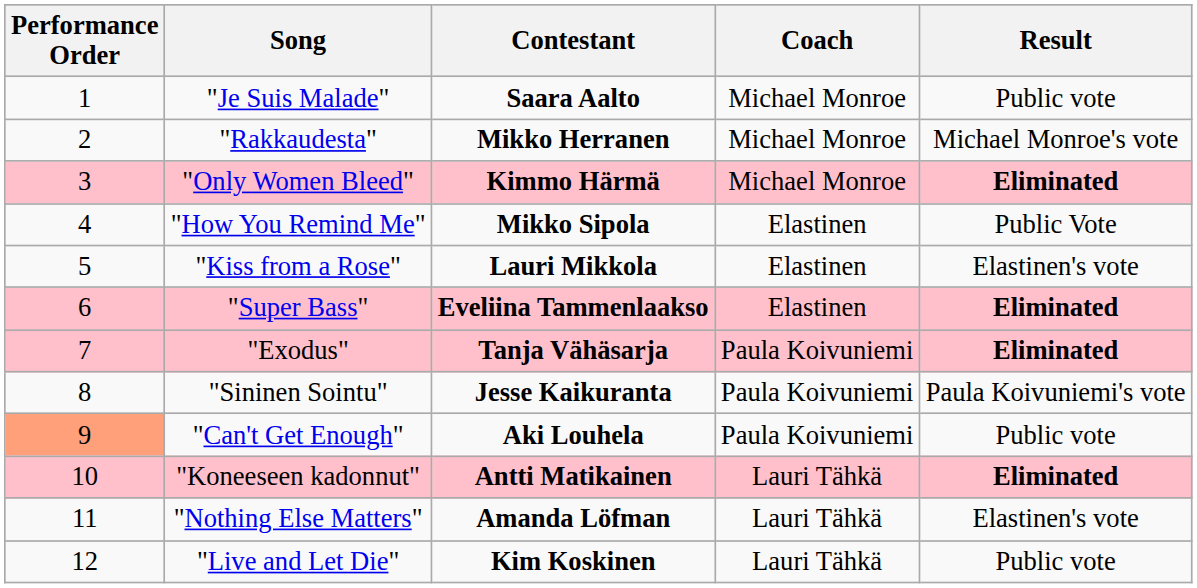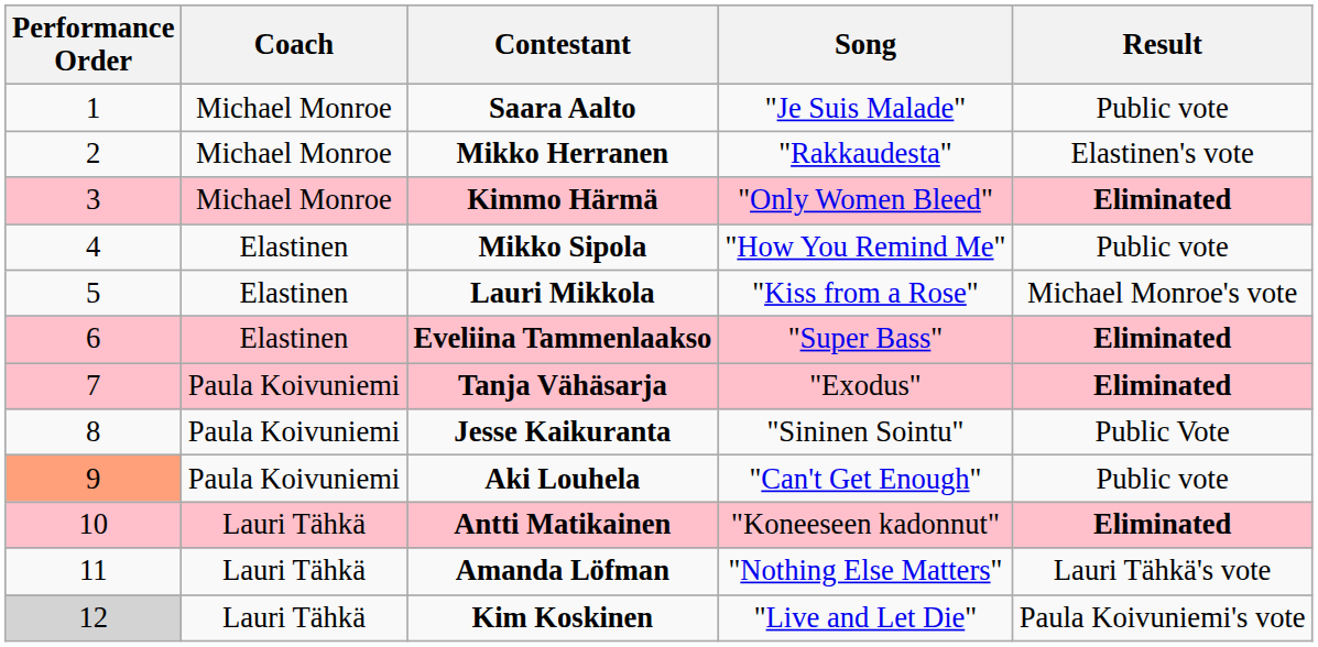 <table class="wikitable sortable" style="text-align: center; width: auto;">
 <tr>
 <th>Performance <br>Order</th>
+<th>Coach</th>
+<th>Contestant</th>
 <th>Song</th>
-<th>Contestant</th>
-<th>Coach</th>
 <th>Result</th>
 </tr>
 <tr>
 <td>1</td>
+<td>Michael Monroe</td>
+<td><strong>Saara Aalto</strong></td>
 <td>"<a href='#'>Je Suis Malade</a>"</td>
-<td><strong>Saara Aalto</strong></td>
-<td>Michael Monroe</td>
 <td>Public vote</td>
 </tr>
 <tr>
 <td>2</td>
+<td>Michael Monroe</td>
+<td><strong>Mikko Herranen</strong></td>
 <td>"<a href='#'>Rakkaudesta</a>"</td>
-<td><strong>Mikko Herranen</strong></td>
-<td>Michael Monroe</td>
-<td>Michael Monroe's vote</td>
+<td>Elastinen's vote</td>
 </tr>
 <tr style="background:pink;">
 <td>3</td>
+<td>Michael Monroe</td>
+<td><strong>Kimmo Härmä</strong></td>
 <td>"<a href='#'>Only Women Bleed</a>"</td>
-<td><strong>Kimmo Härmä</strong></td>
-<td>Michael Monroe</td>
 <td><strong>Eliminated</strong></td>
 </tr>
 <tr>
 <td>4</td>
+<td>Elastinen</td>
+<td><strong>Mikko Sipola</strong></td>
 <td>"<a href='#'>How You Remind Me</a>"</td>
-<td><strong>Mikko Sipola</strong></td>
-<td>Elastinen</td>
-<td>Public Vote</td>
+<td>Public vote</td>
 </tr>
 <tr>
 <td>5</td>
+<td>Elastinen</td>
+<td><strong>Lauri Mikkola</strong></td>
 <td>"<a href='#'>Kiss from a Rose</a>"</td>
-<td><strong>Lauri Mikkola</strong></td>
-<td>Elastinen</td>
-<td>Elastinen's vote</td>
+<td>Michael Monroe's vote</td>
 </tr>
 <tr style="background:pink;">
 <td>6</td>
+<td>Elastinen</td>
+<td><strong>Eveliina Tammenlaakso</strong></td>
 <td>"<a href='#'>Super Bass</a>"</td>
-<td><strong>Eveliina Tammenlaakso</strong></td>
-<td>Elastinen</td>
 <td><strong>Eliminated</strong></td>
 </tr>
 <tr style="background:pink;">
 <td>7</td>
+<td>Paula Koivuniemi</td>
+<td><strong>Tanja Vähäsarja</strong></td>
 <td>"Exodus"</td>
-<td><strong>Tanja Vähäsarja</strong></td>
-<td>Paula Koivuniemi</td>
 <td><strong>Eliminated</strong></td>
 </tr>
 <tr>
 <td>8</td>
+<td>Paula Koivuniemi</td>
+<td><strong>Jesse Kaikuranta</strong></td>
 <td>"Sininen Sointu"</td>
-<td><strong>Jesse Kaikuranta</strong></td>
-<td>Paula Koivuniemi</td>
-<td>Paula Koivuniemi's vote</td>
+<td>Public Vote</td>
 </tr>
 <tr>
 <td style="background: lightsalmon;">9</td>
+<td>Paula Koivuniemi</td>
+<td><strong>Aki Louhela</strong></td>
 <td>"<a href='#'>Can't Get Enough</a>"</td>
-<td><strong>Aki Louhela</strong></td>
-<td>Paula Koivuniemi</td>
 <td>Public vote</td>
 </tr>
 <tr style="background:pink;">
 <td>10</td>
+<td>Lauri Tähkä</td>
+<td><strong>Antti Matikainen</strong></td>
 <td>"Koneeseen kadonnut"</td>
-<td><strong>Antti Matikainen</strong></td>
-<td>Lauri Tähkä</td>
 <td><strong>Eliminated</strong></td>
 </tr>
 <tr>
 <td>11</td>
+<td>Lauri Tähkä</td>
+<td><strong>Amanda Löfman</strong></td>
 <td>"<a href='#'>Nothing Else Matters</a>"</td>
-<td><strong>Amanda Löfman</strong></td>
-<td>Lauri Tähkä</td>
-<td>Elastinen's vote</td>
+<td>Lauri Tähkä's vote</td>
 </tr>
 <tr>
-<td>12</td>
+<td style="background: lightgrey;">12</td>
+<td>Lauri Tähkä</td>
+<td><strong>Kim Koskinen</strong></td>
 <td>"<a href='#'>Live and Let Die</a>"</td>
-<td><strong>Kim Koskinen</strong></td>
-<td>Lauri Tähkä</td>
-<td>Public vote</td>
+<td>Paula Koivuniemi's vote</td>
 </tr>
 </table>
